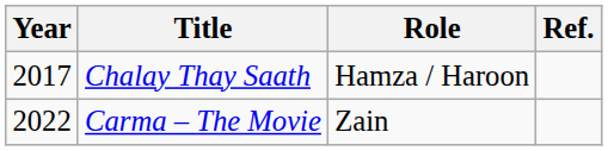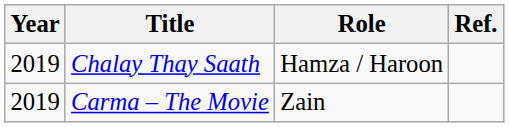 <table class="wikitable sortable plainrowheaders">
 <tr style="text-align:center;">
 <th scope="col">Year</th>
 <th scope="col">Title</th>
 <th scope="col">Role</th>
 <th scope="col">Ref.</th>
 </tr>
 <tr>
-<td>2017</td>
+<td>2019</td>
 <td><em><a href='#'>Chalay Thay Saath</a></em></td>
 <td>Hamza / Haroon</td>
 <td></td>
 </tr>
 <tr>
-<td>2022</td>
+<td>2019</td>
 <td><em><a href='#'>Carma – The Movie</a></em></td>
 <td>Zain</td>
 <td></td>
 </tr>
 </table>
